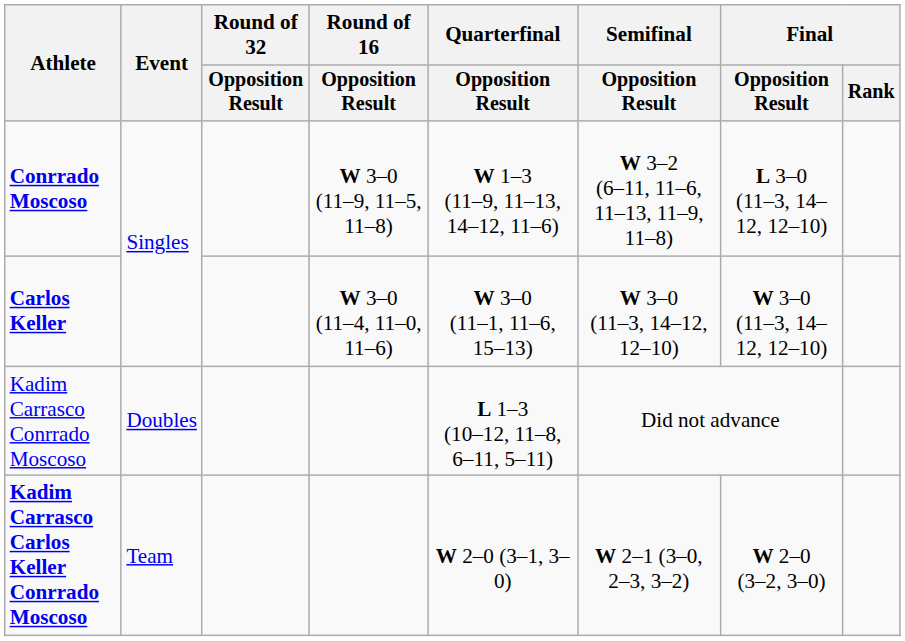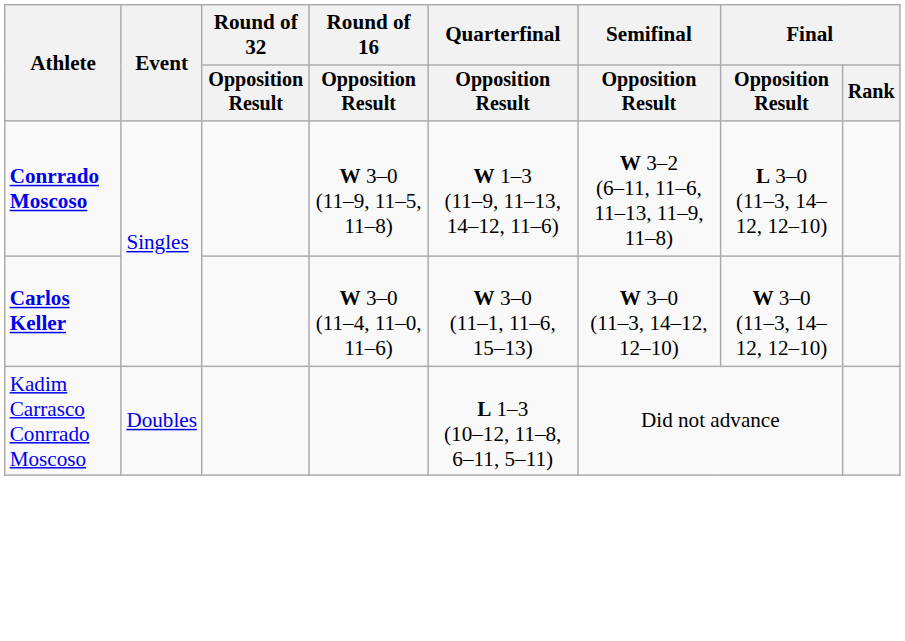 <table class=wikitable style=font-size:90%;text-align:center>
 <tr>
 <th rowspan=2>Athlete</th>
 <th rowspan=2>Event</th>
 <th>Round of 32</th>
 <th>Round of 16</th>
 <th>Quarterfinal</th>
 <th>Semifinal</th>
 <th colspan=2>Final</th>
 </tr>
 <tr style=font-size:95%>
 <th>Opposition<br>Result</th>
 <th>Opposition<br>Result</th>
 <th>Opposition<br>Result</th>
 <th>Opposition<br>Result</th>
 <th>Opposition<br>Result</th>
 <th>Rank</th>
 </tr>
 <tr>
 <td align=left><strong><a href='#'>Conrrado Moscoso</a></strong></td>
 <td align=left rowspan=2><a href='#'>Singles</a></td>
 <td></td>
 <td><br><strong>W</strong> 3–0<br>(11–9, 11–5, 11–8)</td>
 <td><br><strong>W</strong> 1–3<br>(11–9, 11–13, 14–12, 11–6)</td>
 <td><br><strong>W</strong> 3–2<br>(6–11, 11–6, 11–13, 11–9, 11–8)</td>
 <td><br><strong>L</strong> 3–0<br>(11–3, 14–12, 12–10)</td>
 <td></td>
 </tr>
 <tr>
 <td align=left><strong><a href='#'>Carlos Keller</a></strong></td>
 <td></td>
 <td><br><strong>W</strong> 3–0<br>(11–4, 11–0, 11–6)</td>
 <td><br><strong>W</strong> 3–0<br>(11–1, 11–6, 15–13)</td>
 <td><br><strong>W</strong> 3–0<br>(11–3, 14–12, 12–10)</td>
 <td><br><strong>W</strong> 3–0<br>(11–3, 14–12, 12–10)</td>
 <td></td>
 </tr>
 <tr>
 <td align=left><a href='#'>Kadim Carrasco</a><br><a href='#'>Conrrado Moscoso</a></td>
 <td align=left><a href='#'>Doubles</a></td>
 <td></td>
 <td></td>
 <td><br><strong>L</strong> 1–3<br>(10–12, 11–8, 6–11, 5–11)</td>
 <td colspan=2>Did not advance</td>
 <td></td>
 </tr>
-<tr>
-<td align=left><strong><a href='#'>Kadim Carrasco</a><br><a href='#'>Carlos Keller</a><br><a href='#'>Conrrado Moscoso</a></strong></td>
-<td align=left><a href='#'>Team</a></td>
-<td></td>
-<td></td>
-<td><br><strong>W</strong> 2–0 (3–1, 3–0)</td>
-<td><br><strong>W</strong> 2–1 (3–0, 2–3, 3–2)</td>
-<td><br><strong>W</strong> 2–0<br>(3–2, 3–0)</td>
-<td></td>
-</tr>
 </table>
